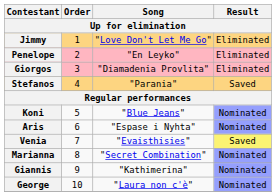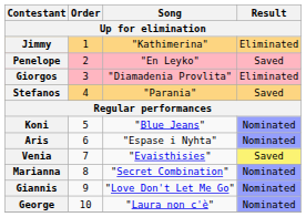 <table class="wikitable sortable plainrowheaders" style="text-align:center;">
 <tr>
 <th scope="col">Contestant</th>
 <th scope="col">Order</th>
 <th scope="col">Song</th>
 <th scope="col">Result</th>
 </tr>
 <tr>
 <th colspan="4">Up for elimination</th>
 </tr>
 <tr style="background:#fdd581">
 <th scope="row">Jimmy</th>
 <td>1</td>
-<td>"<a href='#'>Love Don't Let Me Go</a>"</td>
+<td>"Kathimerina"</td>
 <td>Eliminated</td>
 </tr>
 <tr style="background:lightpink">
 <th scope="row">Penelope</th>
 <td>2</td>
 <td>"En Leyko"</td>
-<td>Eliminated</td>
+<td>Saved</td>
 </tr>
 <tr style="background:lightpink">
 <th scope="row">Giorgos</th>
 <td>3</td>
 <td>"Diamadenia Provlita"</td>
 <td>Eliminated</td>
 </tr>
 <tr style="background:#fdd581">
 <th scope="row">Stefanos</th>
 <td>4</td>
 <td>"Parania"</td>
 <td>Saved</td>
 </tr>
 <tr>
 <th colspan="4">Regular performances</th>
 </tr>
 <tr>
 <th scope="row">Koni</th>
 <td>5</td>
 <td>"<a href='#'>Blue Jeans</a>"</td>
 <td style="background:#959ffd">Nominated</td>
 </tr>
 <tr>
 <th scope="row">Aris</th>
 <td>6</td>
 <td>"Espase i Nyhta"</td>
 <td style="background:#959ffd">Nominated</td>
 </tr>
 <tr>
 <th scope="row">Venia</th>
 <td>7</td>
 <td>"<a href='#'>Evaisthisies</a>"</td>
 <td style="background-color: #FBF373;;">Saved</td>
 </tr>
 <tr>
 <th scope="row">Marianna</th>
 <td>8</td>
 <td>"<a href='#'>Secret Combination</a>"</td>
 <td style="background:#959ffd">Nominated</td>
 </tr>
 <tr>
 <th scope="row">Giannis</th>
 <td>9</td>
-<td>"Kathimerina"</td>
+<td>"<a href='#'>Love Don't Let Me Go</a>"</td>
 <td style="background:#959ffd">Nominated</td>
 </tr>
 <tr>
 <th scope="row">George</th>
 <td>10</td>
 <td>"<a href='#'>Laura non c'è</a>"</td>
 <td style="background:#959ffd">Nominated</td>
 </tr>
 <tr>
 </tr>
 </table>
